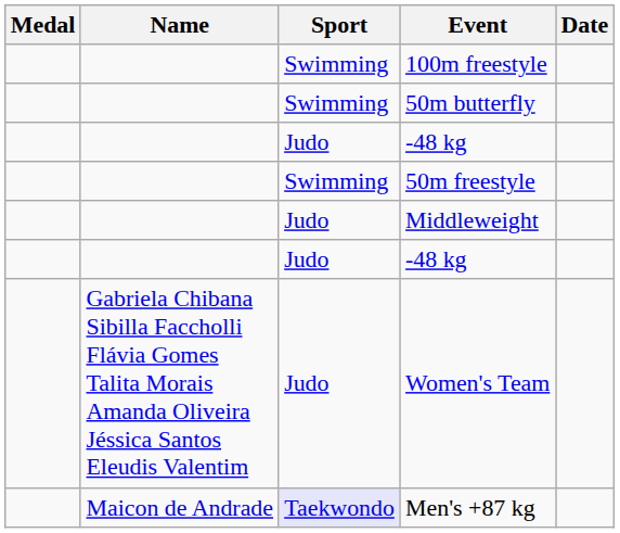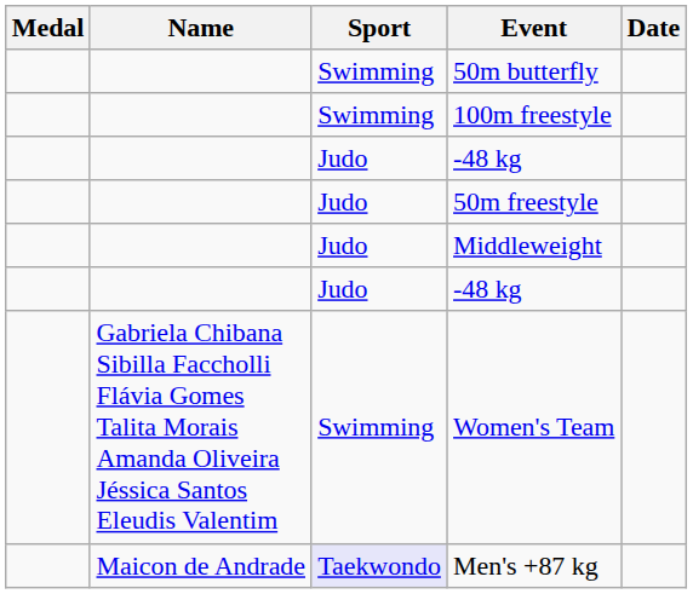 <table class="wikitable sortable" style="font-size: 95%;">
 <tr>
 <th>Medal</th>
 <th>Name</th>
 <th>Sport</th>
 <th>Event</th>
 <th>Date</th>
 </tr>
 <tr>
 <td></td>
 <td></td>
 <td><a href='#'>Swimming</a></td>
-<td><a href='#'>100m freestyle</a></td>
+<td><a href='#'>50m butterfly</a></td>
 <td></td>
 </tr>
 <tr>
 <td></td>
 <td></td>
 <td><a href='#'>Swimming</a></td>
-<td><a href='#'>50m butterfly</a></td>
+<td><a href='#'>100m freestyle</a></td>
 <td></td>
 </tr>
 <tr>
 <td></td>
 <td></td>
 <td><a href='#'>Judo</a></td>
 <td><a href='#'>-48 kg</a></td>
 <td></td>
 </tr>
 <tr>
 <td></td>
 <td></td>
-<td><a href='#'>Swimming</a></td>
+<td><a href='#'>Judo</a></td>
 <td><a href='#'>50m freestyle</a></td>
 <td></td>
 </tr>
 <tr>
 <td></td>
 <td></td>
 <td><a href='#'>Judo</a></td>
 <td><a href='#'>Middleweight</a></td>
 <td></td>
 </tr>
 <tr>
 <td></td>
 <td></td>
 <td><a href='#'>Judo</a></td>
 <td><a href='#'>-48 kg</a></td>
 <td></td>
 </tr>
 <tr>
 <td></td>
 <td><a href='#'>Gabriela Chibana</a> <br> <a href='#'>Sibilla Faccholli</a> <br><a href='#'>Flávia Gomes</a> <br><a href='#'>Talita Morais</a> <br><a href='#'>Amanda Oliveira</a> <br><a href='#'>Jéssica Santos</a> <br><a href='#'>Eleudis Valentim</a></td>
-<td><a href='#'>Judo</a></td>
+<td><a href='#'>Swimming</a></td>
 <td><a href='#'>Women's Team</a></td>
 <td></td>
 </tr>
 <tr>
 <td></td>
 <td><a href='#'>Maicon de Andrade</a></td>
 <td style="background: lavender;"><a href='#'>Taekwondo</a></td>
 <td>Men's +87 kg</td>
 <td></td>
 </tr>
 </table>
